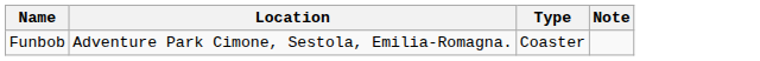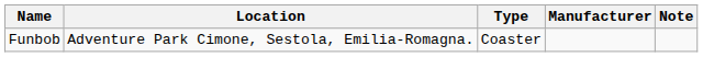 <table class="wikitable sortable">
 <tr>
 <th>Name</th>
 <th>Location</th>
 <th>Type</th>
+<th>Manufacturer</th>
 <th>Note</th>
 </tr>
 <tr>
 <td>Funbob</td>
 <td>Adventure Park Cimone,  Sestola, Emilia-Romagna.</td>
 <td>Coaster</td>
 <td></td>
+<td></td>
 </tr>
 </table>
